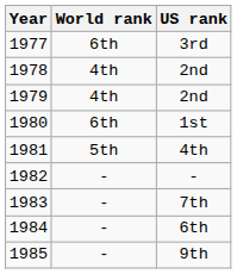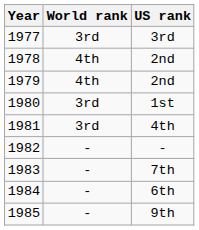 <table class=wikitable>
 <tr>
 <th>Year</th>
 <th>World rank</th>
 <th>US rank</th>
 </tr>
 <tr>
 <td>1977</td>
-<td style="text-align:center;">6th</td>
+<td style="text-align:center;">3rd</td>
 <td style="text-align:center;">3rd</td>
 </tr>
 <tr>
 <td>1978</td>
 <td style="text-align:center;">4th</td>
 <td style="text-align:center;">2nd</td>
 </tr>
 <tr>
 <td>1979</td>
 <td style="text-align:center;">4th</td>
 <td style="text-align:center;">2nd</td>
 </tr>
 <tr>
 <td>1980</td>
-<td style="text-align:center;">6th</td>
+<td style="text-align:center;">3rd</td>
 <td style="text-align:center;">1st</td>
 </tr>
 <tr>
 <td>1981</td>
-<td style="text-align:center;">5th</td>
+<td style="text-align:center;">3rd</td>
 <td style="text-align:center;">4th</td>
 </tr>
 <tr>
 <td>1982</td>
 <td style="text-align:center;">-</td>
 <td style="text-align:center;">-</td>
 </tr>
 <tr>
 <td>1983</td>
 <td style="text-align:center;">-</td>
 <td style="text-align:center;">7th</td>
 </tr>
 <tr>
 <td>1984</td>
 <td style="text-align:center;">-</td>
 <td style="text-align:center;">6th</td>
 </tr>
 <tr>
 <td>1985</td>
 <td style="text-align:center;">-</td>
 <td style="text-align:center;">9th</td>
 </tr>
 </table>
